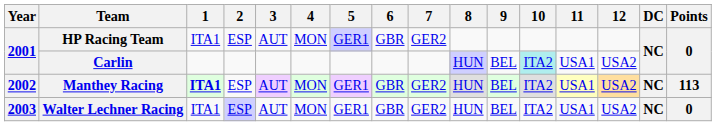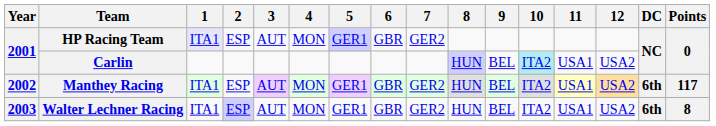 <table class="wikitable" style="text-align:center; font-size:95%">
 <tr>
 <th>Year</th>
 <th>Team</th>
 <th>1</th>
 <th>2</th>
 <th>3</th>
 <th>4</th>
 <th>5</th>
 <th>6</th>
 <th>7</th>
 <th>8</th>
 <th>9</th>
 <th>10</th>
 <th>11</th>
 <th>12</th>
 <th>DC</th>
 <th>Points</th>
 </tr>
 <tr>
 <th rowspan=2><a href='#'>2001</a></th>
 <th>HP Racing Team</th>
-<td><a href='#'>ITA1</a></td>
+<td style="background: lavender;"><a href='#'>ITA1</a></td>
 <td><a href='#'>ESP</a></td>
 <td><a href='#'>AUT</a></td>
 <td><a href='#'>MON</a></td>
 <td style="background:#CFCFFF;"><a href='#'>GER1</a><br></td>
 <td><a href='#'>GBR</a></td>
 <td><a href='#'>GER2</a></td>
 <td></td>
 <td></td>
 <td></td>
 <td></td>
 <td></td>
 <th rowspan=2>NC</th>
 <th rowspan=2>0</th>
 </tr>
 <tr>
 <th><a href='#'>Carlin</a></th>
 <td></td>
 <td></td>
 <td></td>
 <td></td>
 <td></td>
 <td></td>
 <td></td>
 <td style="background:#CFCFFF;"><a href='#'>HUN</a><br></td>
 <td><a href='#'>BEL</a></td>
 <td style="background: paleturquoise;"><a href='#'>ITA2</a></td>
 <td><a href='#'>USA1</a></td>
 <td><a href='#'>USA2</a></td>
 </tr>
 <tr>
 <th><a href='#'>2002</a></th>
 <th><a href='#'>Manthey Racing</a></th>
-<td style="background:#DFFFDF;"><strong><a href='#'>ITA1</a><br></strong></td>
+<td style="background:#DFFFDF;"><a href='#'>ITA1</a><br></td>
 <td><a href='#'>ESP</a><br></td>
 <td style="background:#EFCFFF;"><a href='#'>AUT</a><br></td>
 <td style="background:#DFFFDF;"><a href='#'>MON</a><br></td>
 <td style="background:#EFCFFF;"><a href='#'>GER1</a><br></td>
 <td style="background:#DFFFDF;"><a href='#'>GBR</a><br></td>
 <td style="background:#DFFFDF;"><a href='#'>GER2</a><br></td>
 <td style="background:#DFDFDF;"><a href='#'>HUN</a><br></td>
 <td style="background:#DFFFDF;"><a href='#'>BEL</a><br></td>
 <td style="background:#DFDFDF;"><a href='#'>ITA2</a><br></td>
 <td style="background:#FFFFBF;"><a href='#'>USA1</a><br></td>
 <td style="background:#FFDF9F;"><a href='#'>USA2</a><br></td>
-<th>NC</th>
-<th>113</th>
+<th>6th</th>
+<th>117</th>
 </tr>
 <tr>
 <th><a href='#'>2003</a></th>
 <th><a href='#'>Walter Lechner Racing</a></th>
 <td><a href='#'>ITA1</a></td>
 <td style="background:#CFCFFF;"><a href='#'>ESP</a><br></td>
 <td><a href='#'>AUT</a></td>
 <td><a href='#'>MON</a></td>
 <td><a href='#'>GER1</a></td>
 <td><a href='#'>GBR</a></td>
 <td><a href='#'>GER2</a></td>
 <td><a href='#'>HUN</a></td>
 <td><a href='#'>BEL</a></td>
 <td><a href='#'>ITA2</a></td>
 <td><a href='#'>USA1</a></td>
 <td><a href='#'>USA2</a></td>
-<th>NC</th>
-<th>0</th>
+<th>6th</th>
+<th>8</th>
 </tr>
 </table>
